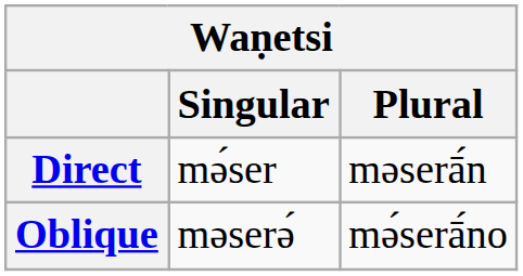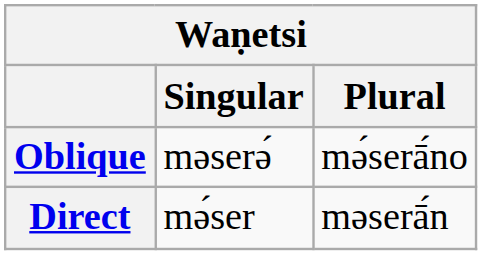 <table class="wikitable">
 <tr>
 <th colspan="3">Waṇetsi</th>
 </tr>
 <tr>
 <th></th>
 <th>Singular</th>
 <th>Plural</th>
 </tr>
 <tr>
+<th><strong><a href='#'>Oblique</a></strong></th>
+<td>məserə́</td>
+<td>mə́serā́no</td>
+</tr>
+<tr>
 <th><strong><a href='#'>Direct</a></strong></th>
 <td>mə́ser</td>
 <td>məserā́n</td>
 </tr>
-<tr>
-<th><strong><a href='#'>Oblique</a></strong></th>
-<td>məserə́</td>
-<td>mə́serā́no</td>
-</tr>
 </table>
